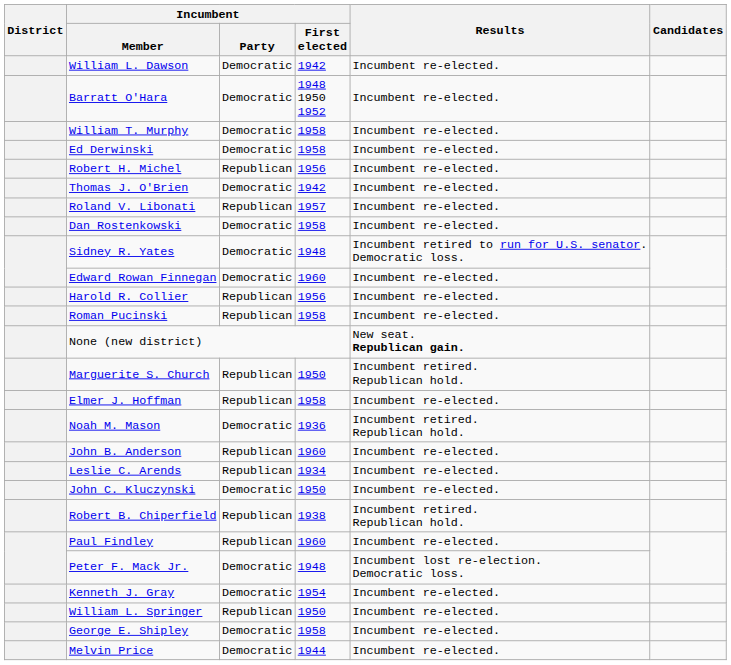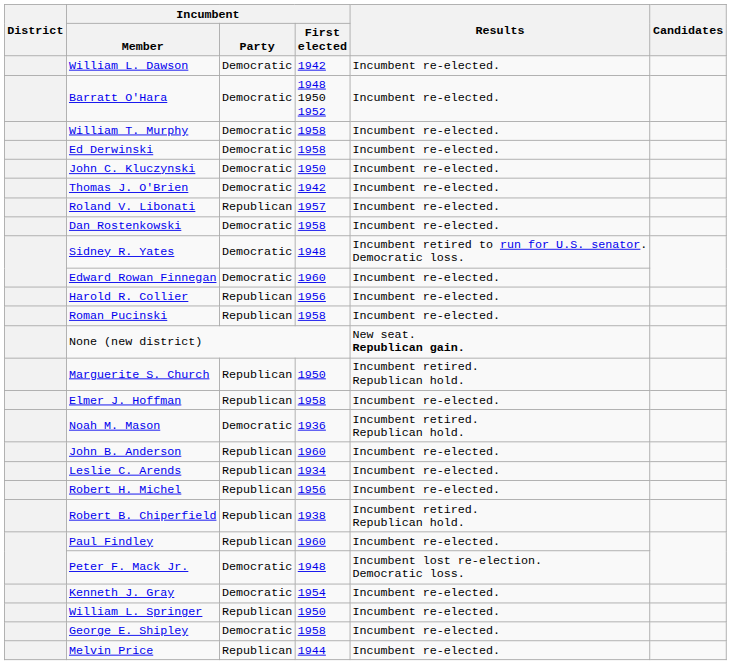 <table class="wikitable sortable">
 <tr>
 <th rowspan=2>District</th>
 <th colspan=3>Incumbent</th>
 <th rowspan=2>Results</th>
 <th rowspan=2 class="unsortable">Candidates</th>
 </tr>
 <tr valign=bottom>
 <th>Member</th>
 <th>Party</th>
 <th>First<br>elected</th>
 </tr>
 <tr>
 <th></th>
 <td><a href='#'>William L. Dawson</a></td>
 <td>Democratic</td>
 <td><a href='#'>1942</a></td>
 <td>Incumbent re-elected.</td>
 <td nowrap></td>
 </tr>
 <tr>
 <th></th>
 <td><a href='#'>Barratt O'Hara</a></td>
 <td>Democratic</td>
 <td><a href='#'>1948</a><br>1950 <br><a href='#'>1952</a></td>
 <td>Incumbent re-elected.</td>
 <td nowrap></td>
 </tr>
 <tr>
 <th></th>
 <td><a href='#'>William T. Murphy</a></td>
 <td>Democratic</td>
 <td><a href='#'>1958</a></td>
 <td>Incumbent re-elected.</td>
 <td nowrap></td>
 </tr>
 <tr>
 <th></th>
 <td><a href='#'>Ed Derwinski</a></td>
 <td>Democratic</td>
 <td><a href='#'>1958</a></td>
 <td>Incumbent re-elected.</td>
 <td nowrap></td>
 </tr>
 <tr>
 <th></th>
-<td><a href='#'>Robert H. Michel</a></td>
-<td>Republican</td>
-<td><a href='#'>1956</a></td>
+<td><a href='#'>John C. Kluczynski</a></td>
+<td>Democratic</td>
+<td><a href='#'>1950</a></td>
 <td>Incumbent re-elected.</td>
 <td nowrap></td>
 </tr>
 <tr>
 <th></th>
 <td><a href='#'>Thomas J. O'Brien</a></td>
 <td>Democratic</td>
 <td><a href='#'>1942</a></td>
 <td>Incumbent re-elected.</td>
 <td nowrap></td>
 </tr>
 <tr>
 <th></th>
 <td><a href='#'>Roland V. Libonati</a></td>
 <td>Republican</td>
 <td><a href='#'>1957 </a></td>
 <td>Incumbent re-elected.</td>
 <td nowrap></td>
 </tr>
 <tr>
 <th></th>
 <td><a href='#'>Dan Rostenkowski</a></td>
 <td>Democratic</td>
 <td><a href='#'>1958</a></td>
 <td>Incumbent re-elected.</td>
 <td nowrap></td>
 </tr>
 <tr>
 <th rowspan=2></th>
 <td><a href='#'>Sidney R. Yates</a></td>
 <td>Democratic</td>
 <td><a href='#'>1948</a></td>
 <td>Incumbent retired to <a href='#'>run for U.S. senator</a>.<br>Democratic loss.</td>
 <td rowspan=2 nowrap></td>
 </tr>
 <tr>
 <td><a href='#'>Edward Rowan Finnegan</a><br></td>
 <td>Democratic</td>
 <td><a href='#'>1960</a></td>
 <td>Incumbent re-elected.</td>
 </tr>
 <tr>
 <th></th>
 <td><a href='#'>Harold R. Collier</a></td>
 <td>Republican</td>
 <td><a href='#'>1956</a></td>
 <td>Incumbent re-elected.</td>
 <td nowrap></td>
 </tr>
 <tr>
 <th></th>
 <td><a href='#'>Roman Pucinski</a></td>
 <td>Republican</td>
 <td><a href='#'>1958</a></td>
 <td>Incumbent re-elected.</td>
 <td nowrap></td>
 </tr>
 <tr>
 <th></th>
 <td colspan=3>None (new district)</td>
 <td>New seat.<br><strong>Republican gain.</strong></td>
 <td nowrap></td>
 </tr>
 <tr>
 <th></th>
 <td><a href='#'>Marguerite S. Church</a></td>
 <td>Republican</td>
 <td><a href='#'>1950</a></td>
 <td>Incumbent retired.<br>Republican hold.</td>
 <td nowrap></td>
 </tr>
 <tr>
 <th></th>
 <td><a href='#'>Elmer J. Hoffman</a></td>
 <td>Republican</td>
 <td><a href='#'>1958</a></td>
 <td>Incumbent re-elected.</td>
 <td nowrap></td>
 </tr>
 <tr>
 <th></th>
 <td><a href='#'>Noah M. Mason</a></td>
 <td>Democratic</td>
 <td><a href='#'>1936</a></td>
 <td>Incumbent retired.<br>Republican hold.</td>
 <td nowrap></td>
 </tr>
 <tr>
 <th></th>
 <td><a href='#'>John B. Anderson</a></td>
 <td>Republican</td>
 <td><a href='#'>1960</a></td>
 <td>Incumbent re-elected.</td>
 <td nowrap></td>
 </tr>
 <tr>
 <th></th>
 <td><a href='#'>Leslie C. Arends</a></td>
 <td>Republican</td>
 <td><a href='#'>1934</a></td>
 <td>Incumbent re-elected.</td>
 <td nowrap></td>
 </tr>
 <tr>
 <th></th>
-<td><a href='#'>John C. Kluczynski</a></td>
-<td>Democratic</td>
-<td><a href='#'>1950</a></td>
+<td><a href='#'>Robert H. Michel</a></td>
+<td>Republican</td>
+<td><a href='#'>1956</a></td>
 <td>Incumbent re-elected.</td>
 <td nowrap></td>
 </tr>
 <tr>
 <th></th>
 <td><a href='#'>Robert B. Chiperfield</a></td>
 <td>Republican</td>
 <td><a href='#'>1938</a></td>
 <td>Incumbent retired.<br>Republican hold.</td>
 <td nowrap></td>
 </tr>
 <tr>
 <th rowspan=2></th>
 <td><a href='#'>Paul Findley</a></td>
 <td>Republican</td>
 <td><a href='#'>1960</a></td>
 <td>Incumbent re-elected.</td>
 <td rowspan=2 nowrap></td>
 </tr>
 <tr>
 <td><a href='#'>Peter F. Mack Jr.</a><br></td>
 <td>Democratic</td>
 <td><a href='#'>1948</a></td>
 <td>Incumbent lost re-election.<br>Democratic loss.</td>
 </tr>
 <tr>
 <th></th>
 <td><a href='#'>Kenneth J. Gray</a><br></td>
 <td>Democratic</td>
 <td><a href='#'>1954</a></td>
 <td>Incumbent re-elected.</td>
 <td nowrap></td>
 </tr>
 <tr>
 <th></th>
 <td><a href='#'>William L. Springer</a></td>
 <td>Republican</td>
 <td><a href='#'>1950</a></td>
 <td>Incumbent re-elected.</td>
 <td nowrap></td>
 </tr>
 <tr>
 <th></th>
 <td><a href='#'>George E. Shipley</a></td>
 <td>Democratic</td>
 <td><a href='#'>1958</a></td>
 <td>Incumbent re-elected.</td>
 <td nowrap></td>
 </tr>
 <tr>
 <th></th>
 <td><a href='#'>Melvin Price</a></td>
-<td>Democratic</td>
+<td>Republican</td>
 <td><a href='#'>1944</a></td>
 <td>Incumbent re-elected.</td>
 <td nowrap></td>
 </tr>
 </table>
